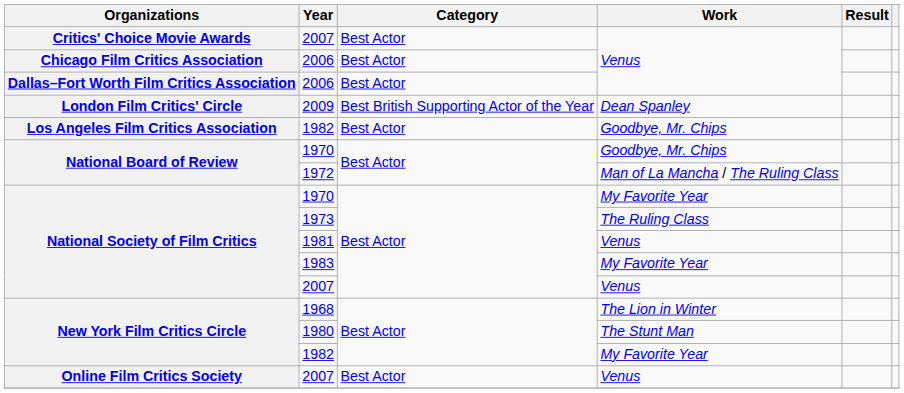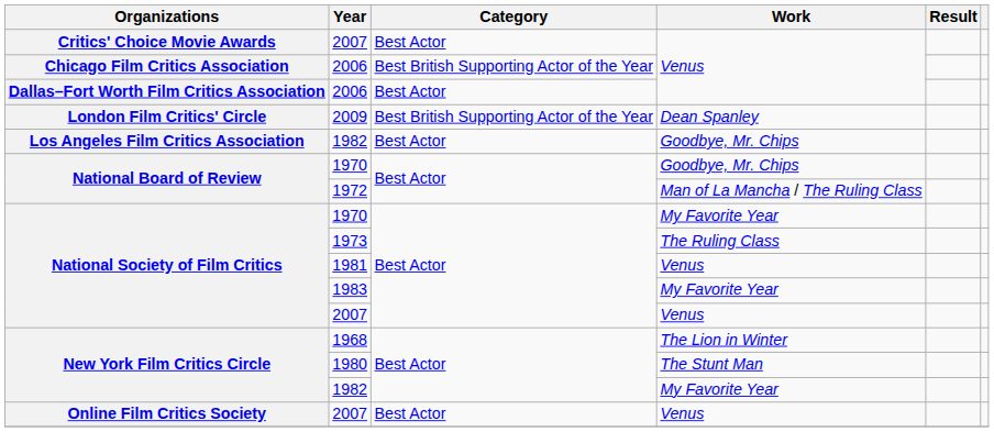 <table class= "wikitable plainrowheaders sortable">
 <tr>
 <th>Organizations</th>
 <th scope="col">Year</th>
 <th scope="col">Category</th>
 <th scope="col">Work</th>
 <th scope="col">Result</th>
 <th scope="col" class="unsortable"></th>
 </tr>
 <tr>
 <th scope="row" rowspan="1"><a href='#'>Critics' Choice Movie Awards</a></th>
 <td style="text-align:center;"><a href='#'>2007</a></td>
 <td><a href='#'>Best Actor</a></td>
 <td rowspan=3><em><a href='#'>Venus</a></em></td>
 <td></td>
 <td style="text-align:center;"></td>
 </tr>
 <tr>
 <th scope="row" rowspan="1"><a href='#'>Chicago Film Critics Association</a></th>
 <td style="text-align:center;"><a href='#'>2006</a></td>
-<td><a href='#'>Best Actor</a></td>
+<td><a href='#'>Best British Supporting Actor of the Year</a></td>
 <td></td>
 <td style="text-align:center;"></td>
 </tr>
 <tr>
 <th scope="row" rowspan="1"><a href='#'>Dallas–Fort Worth Film Critics Association</a></th>
 <td style="text-align:center;"><a href='#'>2006</a></td>
 <td><a href='#'>Best Actor</a></td>
 <td></td>
 <td style="text-align:center;"></td>
 </tr>
 <tr>
 <th scope="row" rowspan="1"><a href='#'>London Film Critics' Circle</a></th>
 <td style="text-align:center;"><a href='#'>2009</a></td>
 <td><a href='#'>Best British Supporting Actor of the Year</a></td>
 <td><em><a href='#'>Dean Spanley</a></em></td>
 <td></td>
 <td style="text-align:center;"></td>
 </tr>
 <tr>
 <th scope="row" rowspan="1"><a href='#'>Los Angeles Film Critics Association</a></th>
 <td style="text-align:center;"><a href='#'>1982</a></td>
 <td><a href='#'>Best Actor</a></td>
 <td><em><a href='#'>Goodbye, Mr. Chips</a></em></td>
 <td></td>
 <td style="text-align:center;"></td>
 </tr>
 <tr>
 <th scope="row" rowspan="2"><a href='#'>National Board of Review</a></th>
 <td style="text-align:center;"><a href='#'>1970</a></td>
 <td rowspan="2"><a href='#'>Best Actor</a></td>
 <td><em><a href='#'>Goodbye, Mr. Chips</a></em></td>
 <td></td>
 <td style="text-align:center;"></td>
 </tr>
 <tr>
 <td style="text-align:center;"><a href='#'>1972</a></td>
 <td><em><a href='#'>Man of La Mancha</a></em> / <em><a href='#'>The Ruling Class</a></em></td>
 <td></td>
 <td style="text-align:center;"></td>
 </tr>
 <tr>
 <th scope="row" rowspan="5"><a href='#'>National Society of Film Critics</a></th>
 <td style="text-align:center;"><a href='#'>1970</a></td>
 <td rowspan="5"><a href='#'>Best Actor</a></td>
 <td><em><a href='#'>My Favorite Year</a></em></td>
 <td></td>
 <td style="text-align:center;"></td>
 </tr>
 <tr>
 <td style="text-align:center;"><a href='#'>1973</a></td>
 <td><em><a href='#'>The Ruling Class</a></em></td>
 <td></td>
 <td style="text-align:center;"></td>
 </tr>
 <tr>
 <td style="text-align:center;"><a href='#'>1981</a></td>
 <td><em><a href='#'>Venus</a></em></td>
 <td></td>
 <td style="text-align:center;"></td>
 </tr>
 <tr>
 <td style="text-align:center;"><a href='#'>1983</a></td>
 <td><em><a href='#'>My Favorite Year</a></em></td>
 <td></td>
 <td style="text-align:center;"></td>
 </tr>
 <tr>
 <td style="text-align:center;"><a href='#'>2007</a></td>
 <td><em><a href='#'>Venus</a></em></td>
 <td></td>
 <td style="text-align:center;"></td>
 </tr>
 <tr>
 <th scope="row" rowspan="3"><a href='#'>New York Film Critics Circle</a></th>
 <td style="text-align:center;"><a href='#'>1968</a></td>
 <td rowspan="3"><a href='#'>Best Actor</a></td>
 <td><em><a href='#'>The Lion in Winter</a></em></td>
 <td></td>
 <td style="text-align:center;"></td>
 </tr>
 <tr>
 <td style="text-align:center;"><a href='#'>1980</a></td>
 <td><em><a href='#'>The Stunt Man</a></em></td>
 <td></td>
 <td style="text-align:center;"></td>
 </tr>
 <tr>
 <td style="text-align:center;"><a href='#'>1982</a></td>
 <td><em><a href='#'>My Favorite Year</a></em></td>
 <td></td>
 <td style="text-align:center;"></td>
 </tr>
 <tr>
 <th scope="row" rowspan="1"><a href='#'>Online Film Critics Society</a></th>
 <td style="text-align:center;"><a href='#'>2007</a></td>
 <td><a href='#'>Best Actor</a></td>
 <td><em><a href='#'>Venus</a></em></td>
 <td></td>
 <td style="text-align:center;"></td>
 </tr>
 <tr>
 </tr>
 </table>
